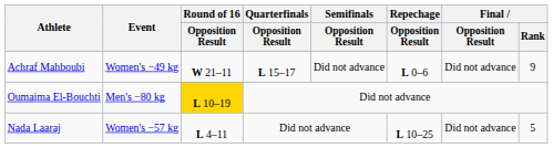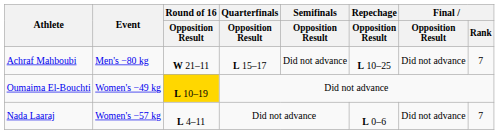 <table class="wikitable" style="font-size:90%;">
 <tr>
 <th rowspan=2>Athlete</th>
 <th rowspan=2>Event</th>
 <th>Round of 16</th>
 <th>Quarterfinals</th>
 <th>Semifinals</th>
 <th>Repechage</th>
 <th colspan=2>Final / </th>
 </tr>
 <tr style="font-size:95%">
 <th>Opposition<br>Result</th>
 <th>Opposition<br>Result</th>
 <th>Opposition<br>Result</th>
 <th>Opposition<br>Result</th>
 <th>Opposition<br>Result</th>
 <th>Rank</th>
 </tr>
 <tr align=center>
 <td align=left><a href='#'>Achraf Mahboubi</a></td>
-<td align=left><a href='#'>Women's −49 kg</a></td>
+<td align=left><a href='#'>Men's −80 kg</a></td>
 <td><br><strong>W</strong> 21–11</td>
 <td><br><strong>L</strong> 15–17</td>
 <td>Did not advance</td>
-<td><br><strong>L</strong> 0–6</td>
+<td><br><strong>L</strong> 10–25</td>
 <td>Did not advance</td>
-<td>9</td>
+<td>7</td>
 </tr>
 <tr align=center>
 <td align=left><a href='#'>Oumaima El-Bouchti</a></td>
-<td align=left><a href='#'>Men's −80 kg</a></td>
+<td align=left><a href='#'>Women's −49 kg</a></td>
 <td style="background: gold;"><br><strong>L</strong> 10–19</td>
 <td colspan=5>Did not advance</td>
 </tr>
 <tr align=center>
 <td align=left><a href='#'>Nada Laaraj</a></td>
 <td align=left><a href='#'>Women's −57 kg</a></td>
 <td><br><strong>L</strong> 4–11</td>
 <td colspan=2>Did not advance</td>
-<td><br><strong>L</strong> 10–25</td>
+<td><br><strong>L</strong> 0–6</td>
 <td>Did not advance</td>
-<td>5</td>
+<td>7</td>
 </tr>
 </table>
